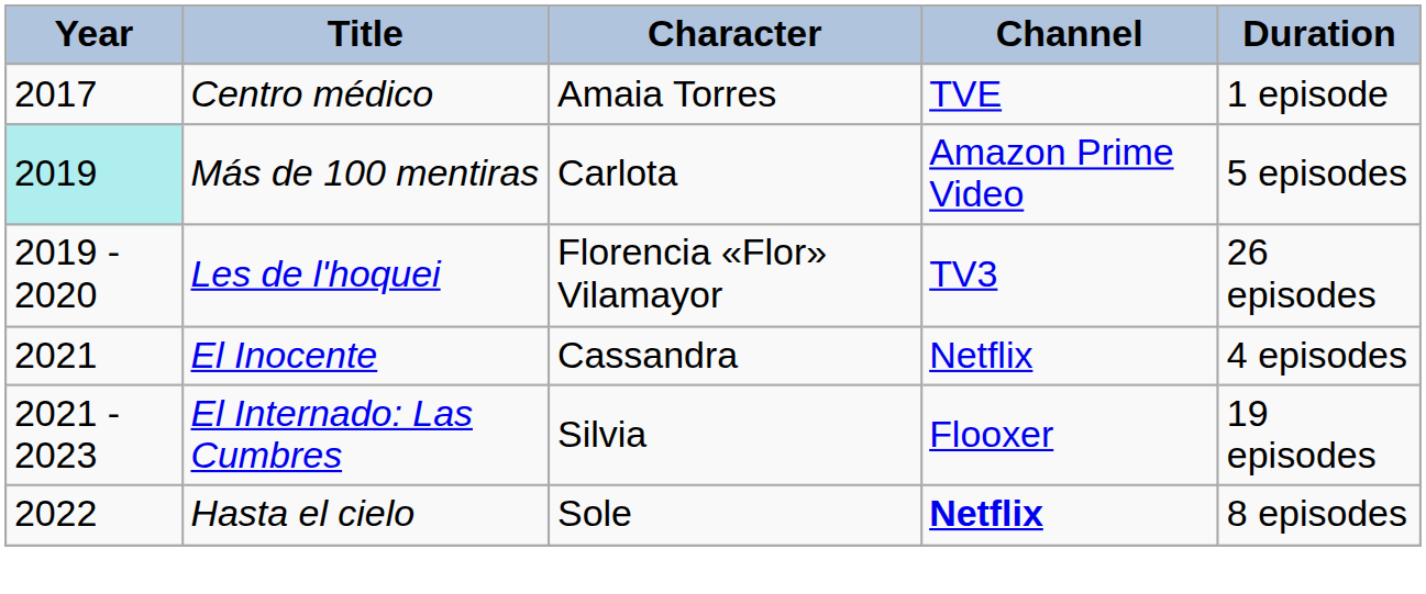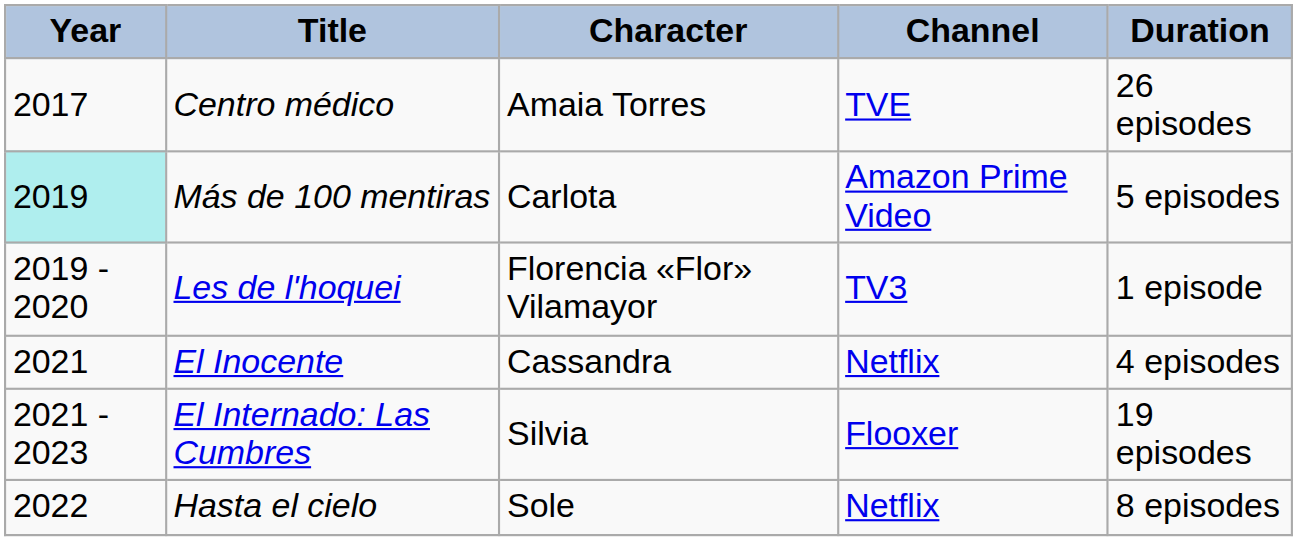 <table class="wikitable">
 <tr>
 <th style="background: #B0C4DE;">Year</th>
 <th style="background: #B0C4DE;">Title</th>
 <th style="background: #B0C4DE;">Character</th>
 <th style="background: #B0C4DE;">Channel</th>
 <th style="background: #B0C4DE;">Duration</th>
 </tr>
 <tr>
 <td>2017</td>
 <td><em>Centro médico</em></td>
 <td>Amaia Torres</td>
 <td><a href='#'>TVE</a></td>
-<td>1 episode</td>
+<td>26 episodes</td>
 </tr>
 <tr>
 <td style="background: paleturquoise;">2019</td>
 <td><em>Más de 100 mentiras</em></td>
 <td>Carlota</td>
 <td><a href='#'>Amazon Prime Video</a></td>
 <td>5 episodes</td>
 </tr>
 <tr>
 <td>2019 - 2020</td>
 <td><em><a href='#'>Les de l'hoquei</a></em></td>
 <td>Florencia «Flor» Vilamayor</td>
 <td><a href='#'>TV3</a></td>
-<td>26 episodes</td>
+<td>1 episode</td>
 </tr>
 <tr>
 <td>2021</td>
 <td><em><a href='#'>El Inocente</a></em></td>
 <td>Cassandra</td>
 <td><a href='#'>Netflix</a></td>
 <td>4 episodes</td>
 </tr>
 <tr>
 <td>2021 - 2023</td>
 <td><em><a href='#'>El Internado: Las Cumbres</a></em></td>
 <td>Silvia</td>
 <td><a href='#'>Flooxer</a></td>
 <td>19 episodes</td>
 </tr>
 <tr>
 <td>2022</td>
 <td><em>Hasta el cielo</em></td>
 <td>Sole</td>
-<td><strong><a href='#'>Netflix</a></strong></td>
+<td><a href='#'>Netflix</a></td>
 <td>8 episodes</td>
 </tr>
 <tr>
 </tr>
 </table>
